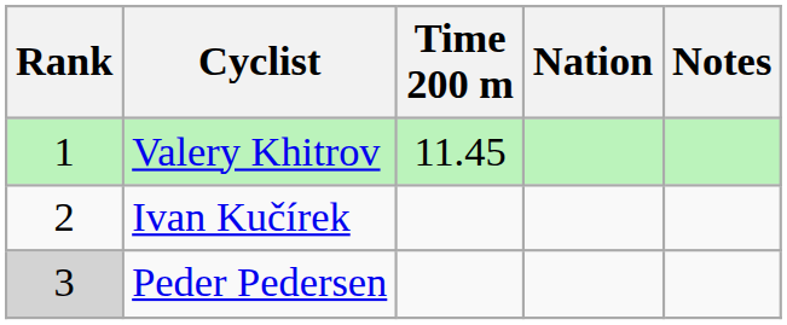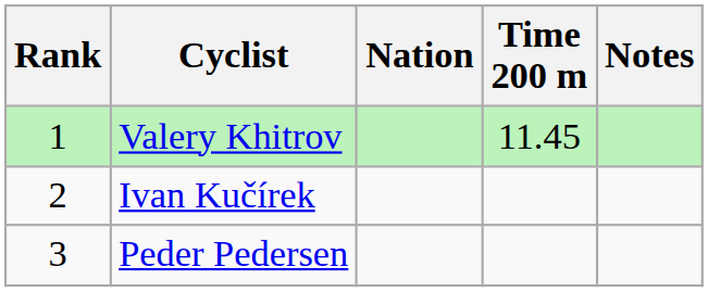 <table class="wikitable sortable" style="text-align:center">
 <tr>
 <th>Rank</th>
 <th>Cyclist</th>
+<th>Nation</th>
 <th>Time<br>200 m</th>
-<th>Nation</th>
 <th>Notes</th>
 </tr>
 <tr bgcolor=bbf3bb>
 <td>1</td>
 <td align=left><a href='#'>Valery Khitrov</a></td>
+<td align=left></td>
 <td>11.45</td>
-<td align=left></td>
 <td></td>
 </tr>
 <tr>
 <td>2</td>
 <td align=left><a href='#'>Ivan Kučírek</a></td>
+<td align=left></td>
 <td></td>
-<td align=left></td>
 <td></td>
 </tr>
 <tr>
-<td style="background: lightgrey;">3</td>
+<td>3</td>
 <td align=left><a href='#'>Peder Pedersen</a></td>
+<td align=left></td>
 <td></td>
-<td align=left></td>
 <td></td>
 </tr>
 </table>
